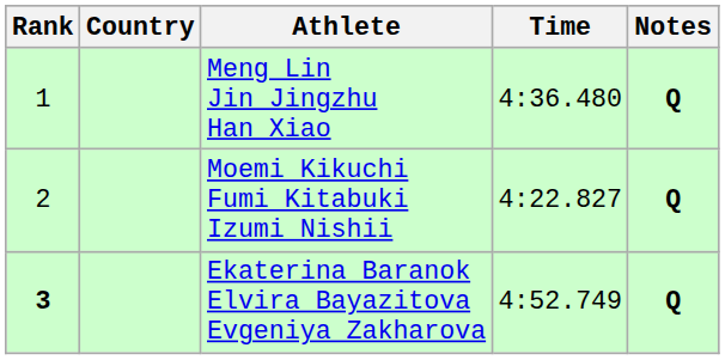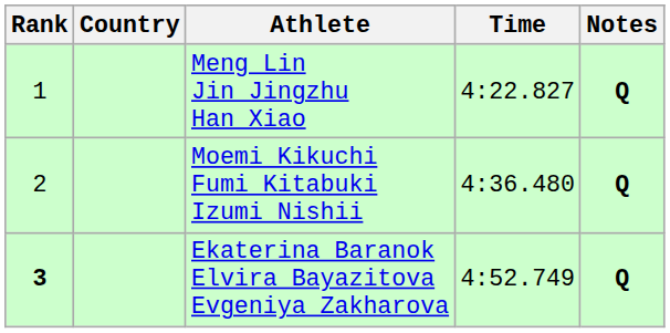 <table class="wikitable sortable" style="text-align:center">
 <tr>
 <th>Rank</th>
 <th>Country</th>
 <th>Athlete</th>
 <th>Time</th>
 <th>Notes</th>
 </tr>
 <tr bgcolor="#ccffcc">
 <td>1</td>
 <td align=left></td>
 <td align=left><a href='#'>Meng Lin</a> <br> <a href='#'>Jin Jingzhu</a> <br> <a href='#'>Han Xiao</a></td>
-<td>4:36.480</td>
+<td>4:22.827</td>
 <td><strong>Q</strong></td>
 </tr>
 <tr bgcolor="#ccffcc">
 <td>2</td>
 <td align=left></td>
 <td align=left><a href='#'>Moemi Kikuchi</a> <br> <a href='#'>Fumi Kitabuki</a> <br> <a href='#'>Izumi Nishii</a></td>
-<td>4:22.827</td>
+<td>4:36.480</td>
 <td><strong>Q</strong></td>
 </tr>
 <tr bgcolor="#ccffcc">
 <td><strong>3</strong></td>
 <td align=left></td>
 <td align=left><a href='#'>Ekaterina Baranok</a> <br> <a href='#'>Elvira Bayazitova</a> <br> <a href='#'>Evgeniya Zakharova</a></td>
 <td>4:52.749</td>
 <td><strong>Q</strong></td>
 </tr>
 </table>
